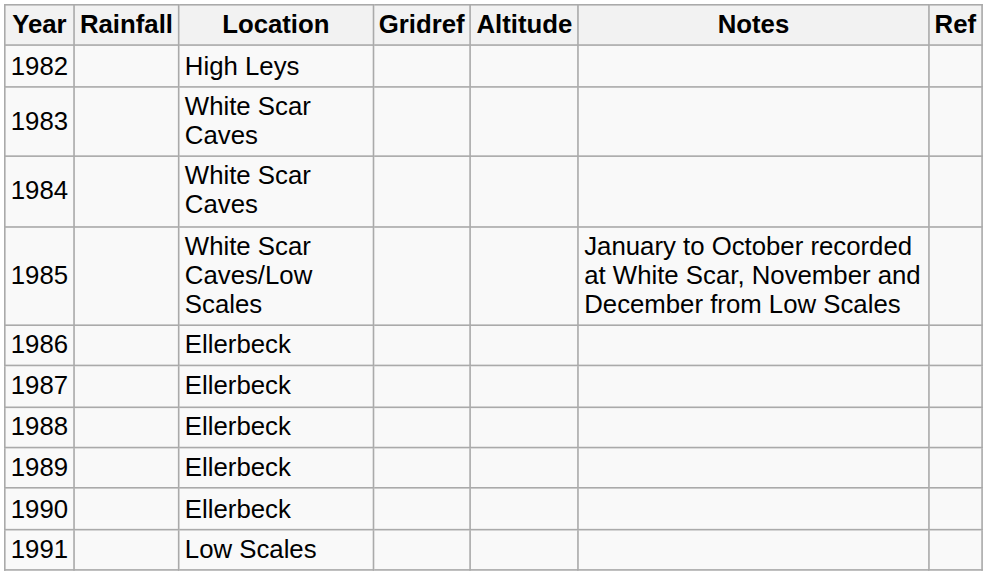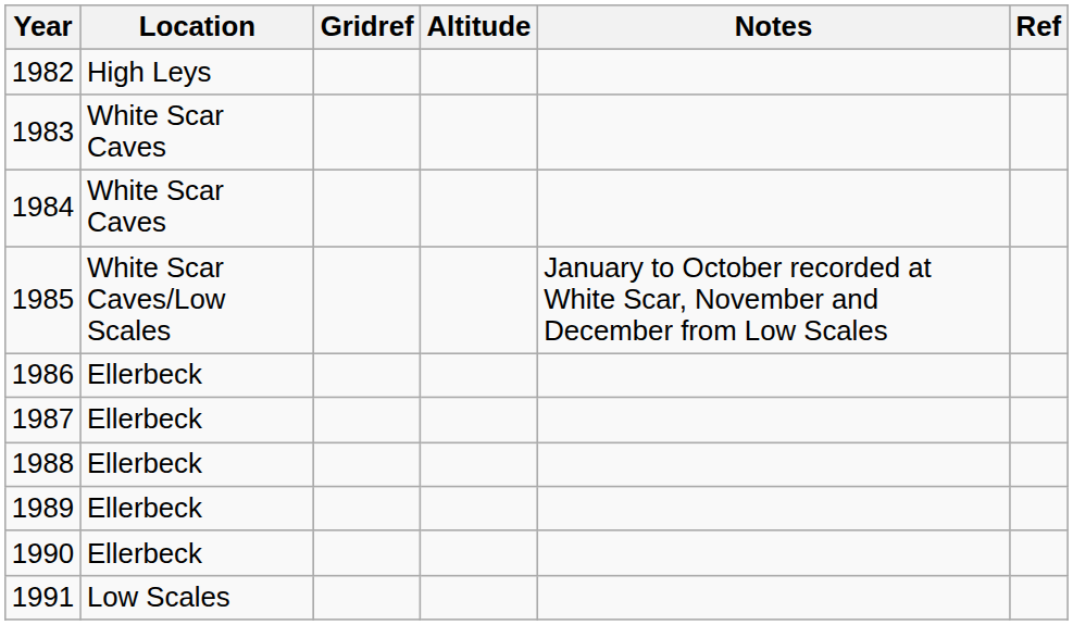 <table class="wikitable">
 <tr>
 <th>Year</th>
-<th>Rainfall</th>
 <th>Location</th>
 <th>Gridref</th>
 <th>Altitude</th>
 <th>Notes</th>
 <th>Ref</th>
 </tr>
 <tr>
 <td>1982</td>
-<td></td>
 <td>High Leys</td>
 <td></td>
 <td></td>
 <td></td>
 <td></td>
 </tr>
 <tr>
 <td>1983</td>
-<td></td>
 <td>White Scar Caves</td>
 <td></td>
 <td></td>
 <td></td>
 <td></td>
 </tr>
 <tr>
 <td>1984</td>
-<td></td>
 <td>White Scar Caves</td>
 <td></td>
 <td></td>
 <td></td>
 <td></td>
 </tr>
 <tr>
 <td>1985</td>
-<td></td>
 <td>White Scar Caves/Low Scales</td>
 <td> </td>
 <td></td>
 <td>January to October recorded at White Scar, November and December from Low Scales</td>
 <td></td>
 </tr>
 <tr>
 <td>1986</td>
-<td></td>
 <td>Ellerbeck</td>
 <td></td>
 <td></td>
 <td></td>
 <td></td>
 </tr>
 <tr>
 <td>1987</td>
-<td></td>
 <td>Ellerbeck</td>
 <td></td>
 <td></td>
 <td></td>
 <td></td>
 </tr>
 <tr>
 <td>1988</td>
-<td></td>
 <td>Ellerbeck</td>
 <td></td>
 <td></td>
 <td></td>
 <td></td>
 </tr>
 <tr>
 <td>1989</td>
-<td></td>
 <td>Ellerbeck</td>
 <td></td>
 <td></td>
 <td></td>
 <td></td>
 </tr>
 <tr>
 <td>1990</td>
-<td></td>
 <td>Ellerbeck</td>
 <td></td>
 <td></td>
 <td></td>
 <td></td>
 </tr>
 <tr>
 <td>1991</td>
-<td></td>
 <td>Low Scales</td>
 <td></td>
 <td></td>
 <td></td>
 <td></td>
 </tr>
 </table>
